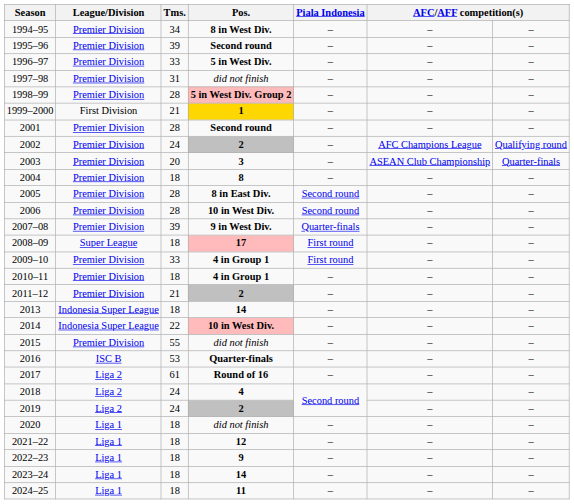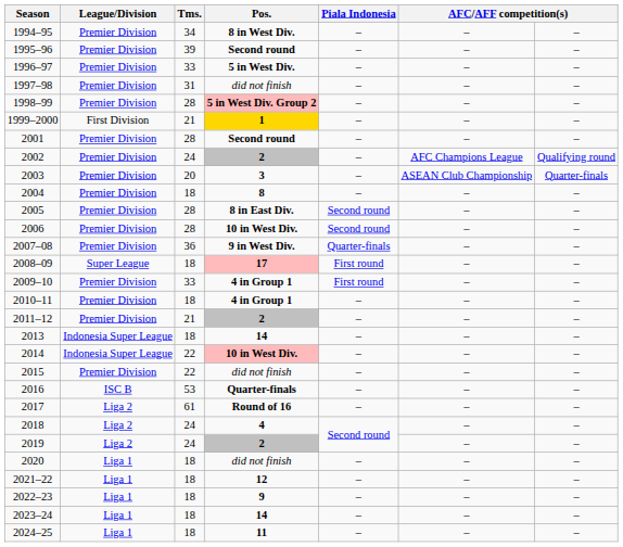 <table class="wikitable" style="text-align:center">
 <tr style="background:#efefef;">
 <th>Season</th>
 <th>League/Division</th>
 <th>Tms.</th>
 <th>Pos.</th>
 <th><a href='#'>Piala Indonesia</a></th>
 <th colspan=3><a href='#'>AFC</a>/<a href='#'>AFF</a> competition(s)</th>
 </tr>
 <tr>
 <td>1994–95</td>
 <td><a href='#'>Premier Division</a></td>
 <td>34</td>
 <td><strong>8 in West Div.</strong></td>
 <td>–</td>
 <td>–</td>
 <td>–</td>
 </tr>
 <tr>
 <td>1995–96</td>
 <td><a href='#'>Premier Division</a></td>
 <td>39</td>
 <td><strong>Second round</strong></td>
 <td>–</td>
 <td>–</td>
 <td>–</td>
 </tr>
 <tr>
 <td>1996–97</td>
 <td><a href='#'>Premier Division</a></td>
 <td>33</td>
 <td><strong>5 in West Div.</strong></td>
 <td>–</td>
 <td>–</td>
 <td>–</td>
 </tr>
 <tr>
 <td>1997–98</td>
 <td><a href='#'>Premier Division</a></td>
 <td>31</td>
 <td><em>did not finish</em></td>
 <td>–</td>
 <td>–</td>
 <td>–</td>
 </tr>
 <tr>
 <td>1998–99</td>
 <td><a href='#'>Premier Division</a></td>
 <td>28</td>
 <td style="background: #FFBBBB;"><strong>5 in West Div. Group 2</strong></td>
 <td>–</td>
 <td>–</td>
 <td>–</td>
 </tr>
 <tr>
 <td>1999–2000</td>
 <td>First Division</td>
 <td>21</td>
 <td style="background:gold;"><strong>1</strong></td>
 <td>–</td>
 <td>–</td>
 <td>–</td>
 </tr>
 <tr>
 <td>2001</td>
 <td><a href='#'>Premier Division</a></td>
 <td>28</td>
 <td><strong>Second round</strong></td>
 <td>–</td>
 <td>–</td>
 <td>–</td>
 </tr>
 <tr>
 <td>2002</td>
 <td><a href='#'>Premier Division</a></td>
 <td>24</td>
 <td style="background:silver;"><strong>2</strong></td>
 <td>–</td>
 <td><a href='#'>AFC Champions League</a></td>
 <td><a href='#'>Qualifying round</a></td>
 </tr>
 <tr>
 <td>2003</td>
 <td><a href='#'>Premier Division</a></td>
 <td>20</td>
 <td><strong>3</strong></td>
 <td>–</td>
 <td><a href='#'>ASEAN Club Championship</a></td>
 <td><a href='#'>Quarter-finals</a></td>
 </tr>
 <tr>
 <td>2004</td>
 <td><a href='#'>Premier Division</a></td>
 <td>18</td>
 <td><strong>8</strong></td>
 <td>–</td>
 <td>–</td>
 <td>–</td>
 </tr>
 <tr>
 <td>2005</td>
 <td><a href='#'>Premier Division</a></td>
 <td>28</td>
 <td><strong>8 in East Div.</strong></td>
 <td><a href='#'>Second round</a></td>
 <td>–</td>
 <td>–</td>
 </tr>
 <tr>
 <td>2006</td>
 <td><a href='#'>Premier Division</a></td>
 <td>28</td>
 <td><strong>10 in West Div.</strong></td>
 <td><a href='#'>Second round</a></td>
 <td>–</td>
 <td>–</td>
 </tr>
 <tr>
 <td>2007–08</td>
 <td><a href='#'>Premier Division</a></td>
-<td>39</td>
+<td>36</td>
 <td><strong>9 in West Div.</strong></td>
 <td><a href='#'>Quarter-finals</a></td>
 <td>–</td>
 <td>–</td>
 </tr>
 <tr>
 <td>2008–09</td>
 <td><a href='#'>Super League</a></td>
 <td>18</td>
 <td style="background: #FFBBBB;"><strong>17</strong></td>
 <td><a href='#'>First round</a></td>
 <td>–</td>
 <td>–</td>
 </tr>
 <tr>
 <td>2009–10</td>
 <td><a href='#'>Premier Division</a></td>
 <td>33</td>
 <td><strong>4 in Group 1</strong></td>
 <td><a href='#'>First round</a></td>
 <td>–</td>
 <td>–</td>
 </tr>
 <tr>
 <td>2010–11</td>
 <td><a href='#'>Premier Division</a></td>
 <td>18</td>
 <td><strong>4 in Group 1</strong></td>
 <td>–</td>
 <td>–</td>
 <td>–</td>
 </tr>
 <tr>
 <td>2011–12</td>
 <td><a href='#'>Premier Division</a></td>
 <td>21</td>
 <td style="background:silver;"><strong>2</strong></td>
 <td>–</td>
 <td>–</td>
 <td>–</td>
 </tr>
 <tr>
 <td>2013</td>
 <td><a href='#'>Indonesia Super League</a></td>
 <td>18</td>
 <td><strong>14</strong></td>
 <td>–</td>
 <td>–</td>
 <td>–</td>
 </tr>
 <tr>
 <td>2014</td>
 <td><a href='#'>Indonesia Super League</a></td>
 <td>22</td>
 <td style="background: #FFBBBB;"><strong>10 in West Div.</strong></td>
 <td>–</td>
 <td>–</td>
 <td>–</td>
 </tr>
 <tr>
 <td>2015</td>
 <td><a href='#'>Premier Division</a></td>
-<td>55</td>
+<td>22</td>
 <td><em>did not finish</em></td>
 <td>–</td>
 <td>–</td>
 <td>–</td>
 </tr>
 <tr>
 <td>2016</td>
 <td><a href='#'>ISC B</a></td>
 <td>53</td>
 <td><strong>Quarter-finals</strong></td>
 <td>–</td>
 <td>–</td>
 <td>–</td>
 </tr>
 <tr>
 <td>2017</td>
 <td><a href='#'>Liga 2</a></td>
 <td>61</td>
 <td><strong>Round of 16</strong></td>
 <td>–</td>
 <td>–</td>
 <td>–</td>
 </tr>
 <tr>
 <td>2018</td>
 <td><a href='#'>Liga 2</a></td>
 <td>24</td>
 <td><strong>4</strong></td>
 <td rowspan="2"><a href='#'>Second round</a></td>
 <td>–</td>
 <td>–</td>
 </tr>
 <tr>
 <td>2019</td>
 <td><a href='#'>Liga 2</a></td>
 <td>24</td>
 <td style="background:silver;"><strong>2</strong></td>
 <td>–</td>
 <td>–</td>
 </tr>
 <tr>
 <td>2020</td>
 <td><a href='#'>Liga 1</a></td>
 <td>18</td>
 <td><em>did not finish</em></td>
 <td>–</td>
 <td>–</td>
 <td>–</td>
 </tr>
 <tr>
 <td>2021–22</td>
 <td><a href='#'>Liga 1</a></td>
 <td>18</td>
 <td><strong>12</strong></td>
 <td>–</td>
 <td>–</td>
 <td>–</td>
 </tr>
 <tr>
 <td>2022–23</td>
 <td><a href='#'>Liga 1</a></td>
 <td>18</td>
 <td><strong>9</strong></td>
 <td>–</td>
 <td>–</td>
 <td>–</td>
 </tr>
 <tr>
 <td>2023–24</td>
 <td><a href='#'>Liga 1</a></td>
 <td>18</td>
 <td><strong>14</strong></td>
 <td>–</td>
 <td>–</td>
 <td>–</td>
 </tr>
 <tr>
 <td>2024–25</td>
 <td><a href='#'>Liga 1</a></td>
 <td>18</td>
 <td><strong>11</strong></td>
 <td>–</td>
 <td>–</td>
 <td>–</td>
 </tr>
 </table>
